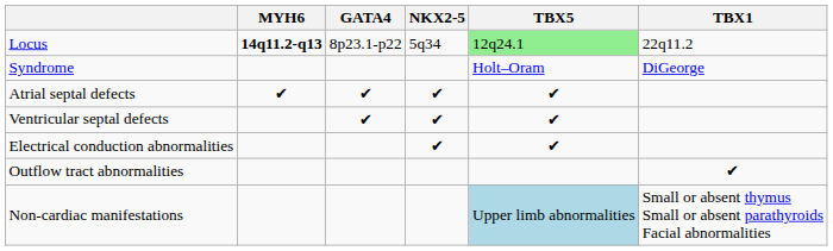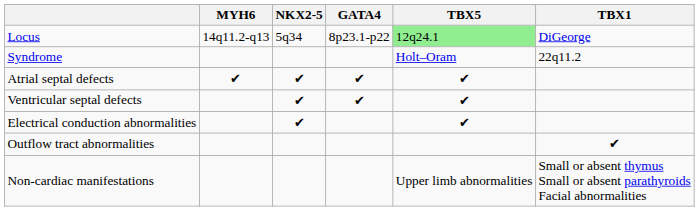 <table class="wikitable">
 <tr>
 <th></th>
 <th>MYH6</th>
+<th>NKX2-5</th>
 <th>GATA4</th>
-<th>NKX2-5</th>
 <th>TBX5</th>
 <th>TBX1</th>
 </tr>
 <tr>
 <td><a href='#'>Locus</a></td>
-<td><strong>14q11.2-q13</strong></td>
+<td>14q11.2-q13</td>
+<td>5q34</td>
 <td>8p23.1-p22</td>
-<td>5q34</td>
 <td style="background: lightgreen;">12q24.1</td>
-<td>22q11.2</td>
+<td><a href='#'>DiGeorge</a></td>
 </tr>
 <tr>
 <td><a href='#'>Syndrome</a></td>
 <td></td>
 <td></td>
 <td></td>
 <td><a href='#'>Holt–Oram</a></td>
-<td><a href='#'>DiGeorge</a></td>
+<td>22q11.2</td>
 </tr>
 <tr>
 <td>Atrial septal defects</td>
 <td style="text-align:center;">✔</td>
 <td style="text-align:center;">✔</td>
 <td style="text-align:center;">✔</td>
 <td style="text-align:center;">✔</td>
 <td></td>
 </tr>
 <tr>
 <td>Ventricular septal defects</td>
 <td></td>
 <td style="text-align:center;">✔</td>
 <td style="text-align:center;">✔</td>
 <td style="text-align:center;">✔</td>
 <td></td>
 </tr>
 <tr>
 <td>Electrical conduction abnormalities</td>
 <td></td>
+<td style="text-align:center;">✔</td>
 <td></td>
-<td style="text-align:center;">✔</td>
 <td style="text-align:center;">✔</td>
 <td></td>
 </tr>
 <tr>
 <td>Outflow tract abnormalities</td>
 <td></td>
 <td></td>
 <td></td>
 <td></td>
 <td style="text-align:center;">✔</td>
 </tr>
 <tr>
 <td>Non-cardiac manifestations</td>
 <td></td>
 <td></td>
 <td></td>
-<td style="background: lightblue;">Upper limb abnormalities</td>
+<td>Upper limb abnormalities</td>
 <td>Small or absent <a href='#'>thymus</a> <br> Small or absent <a href='#'>parathyroids</a> <br> Facial abnormalities</td>
 </tr>
 </table>
